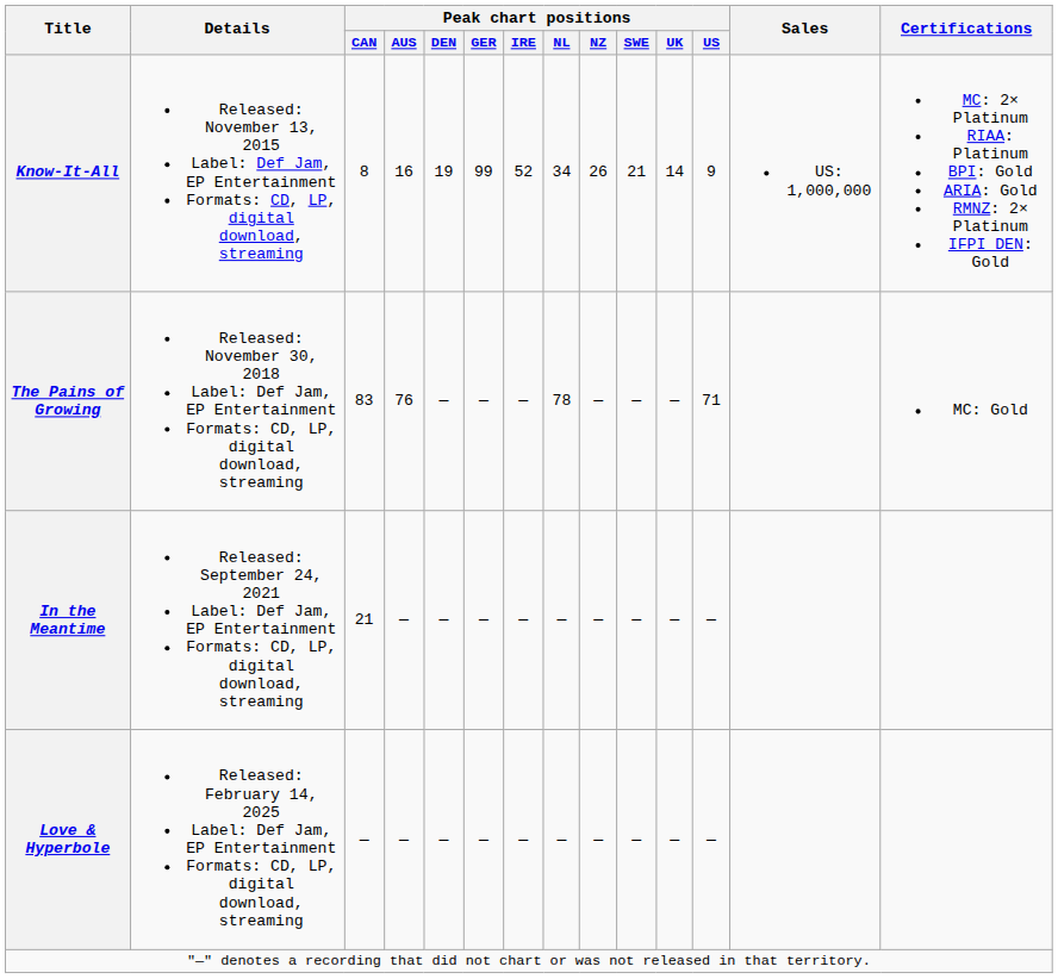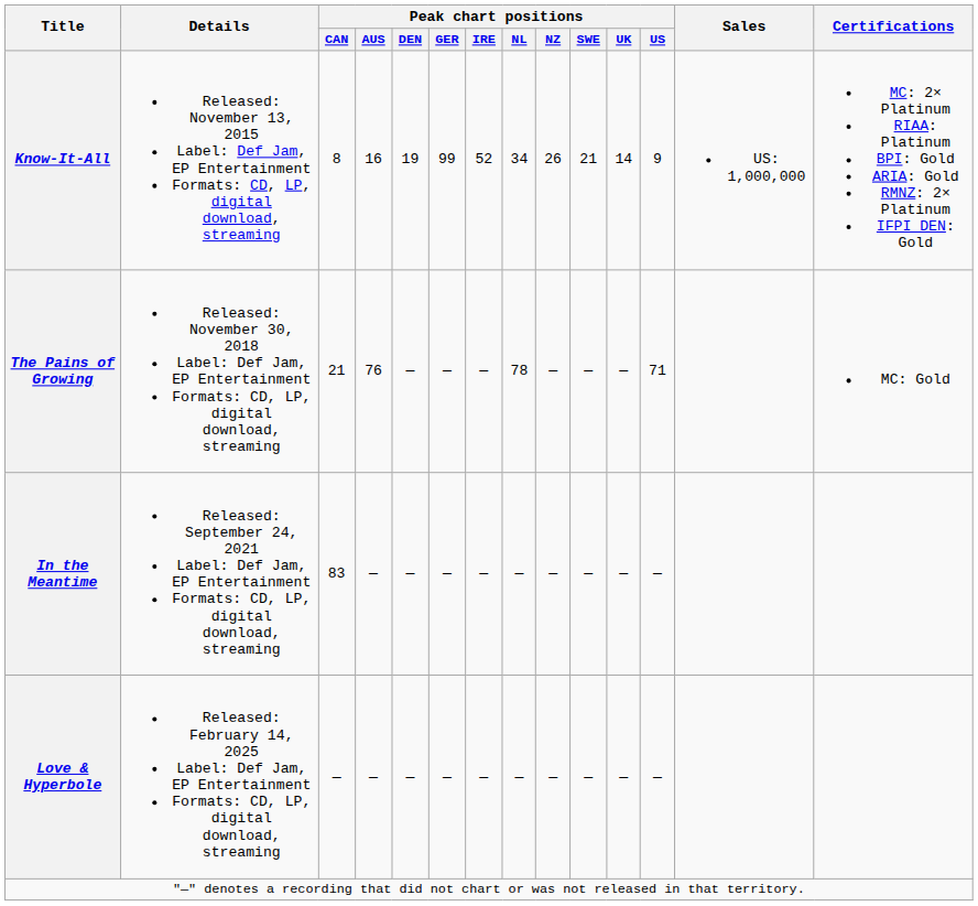 <table class="wikitable plainrowheaders" style="text-align:center;">
 <tr>
 <th scope="col" rowspan="2" style="width:10em;">Title</th>
 <th scope="col" rowspan="2" style="width:16em;">Details</th>
 <th scope="col" colspan="10">Peak chart positions</th>
 <th scope="col" rowspan="2" style="width:10em;">Sales</th>
 <th scope="col" rowspan="2" style="width:13em;"><a href='#'>Certifications</a></th>
 </tr>
 <tr>
 <th scope="col" style="width:3em;font-size:90%;"><a href='#'>CAN</a><br></th>
 <th scope="col" style="width:3em;font-size:90%;"><a href='#'>AUS</a><br></th>
 <th scope="col" style="width:3em;font-size:90%;"><a href='#'>DEN</a><br></th>
 <th scope="col" style="width:3em;font-size:90%;"><a href='#'>GER</a><br></th>
 <th scope="col" style="width:3em;font-size:90%;"><a href='#'>IRE</a><br></th>
 <th scope="col" style="width:3em;font-size:90%;"><a href='#'>NL</a><br></th>
 <th scope="col" style="width:3em;font-size:90%;"><a href='#'>NZ</a><br></th>
 <th scope="col" style="width:3em;font-size:90%;"><a href='#'>SWE</a><br></th>
 <th scope="col" style="width:3em;font-size:90%;"><a href='#'>UK</a><br></th>
 <th scope="col" style="width:3em;font-size:90%;"><a href='#'>US</a><br></th>
 </tr>
 <tr>
 <th scope="row"><em><a href='#'>Know-It-All</a></em></th>
 <td><br><ul><li>Released: November 13, 2015</li><li>Label: <a href='#'>Def Jam</a>, EP Entertainment</li><li>Formats: <a href='#'>CD</a>, <a href='#'>LP</a>, <a href='#'>digital download</a>, <a href='#'>streaming</a></li></ul></td>
 <td>8</td>
 <td>16</td>
 <td>19</td>
 <td>99</td>
 <td>52</td>
 <td>34</td>
 <td>26</td>
 <td>21</td>
 <td>14</td>
 <td>9</td>
 <td><br><ul><li>US: 1,000,000</li></ul></td>
 <td><br><ul><li><a href='#'>MC</a>: 2× Platinum</li><li><a href='#'>RIAA</a>: Platinum</li><li><a href='#'>BPI</a>: Gold</li><li><a href='#'>ARIA</a>: Gold</li><li><a href='#'>RMNZ</a>: 2× Platinum</li><li><a href='#'>IFPI DEN</a>: Gold</li></ul></td>
 </tr>
 <tr>
 <th scope="row"><em><a href='#'>The Pains of Growing</a></em></th>
 <td><br><ul><li>Released: November 30, 2018</li><li>Label: Def Jam, EP Entertainment</li><li>Formats: CD, LP, digital download, streaming</li></ul></td>
-<td>83</td>
+<td>21</td>
 <td>76</td>
 <td>—</td>
 <td>—</td>
 <td>—</td>
 <td>78</td>
 <td>—</td>
 <td>—</td>
 <td>—</td>
 <td>71</td>
 <td></td>
 <td><br><ul><li>MC: Gold</li></ul></td>
 </tr>
 <tr>
 <th scope="row"><em><a href='#'>In the Meantime</a></em></th>
 <td><br><ul><li>Released: September 24, 2021</li><li>Label: Def Jam, EP Entertainment</li><li>Formats: CD, LP, digital download, streaming</li></ul></td>
-<td>21</td>
+<td>83</td>
 <td>—</td>
 <td>—</td>
 <td>—</td>
 <td>—</td>
 <td>—</td>
 <td>—</td>
 <td>—</td>
 <td>—</td>
 <td>—</td>
 <td></td>
 <td></td>
 </tr>
 <tr>
 <th scope="row"><em><a href='#'>Love & Hyperbole</a></em></th>
 <td><br><ul><li>Released: February 14, 2025</li><li>Label: Def Jam, EP Entertainment</li><li>Formats: CD, LP, digital download, streaming</li></ul></td>
 <td>—</td>
 <td>—</td>
 <td>—</td>
 <td>—</td>
 <td>—</td>
 <td>—</td>
 <td>—</td>
 <td>—</td>
 <td>—</td>
 <td>—</td>
 <td></td>
 <td></td>
 </tr>
 <tr>
 <td colspan="14" style="font-size:90%">"—" denotes a recording that did not chart or was not released in that territory.</td>
 </tr>
 </table>
